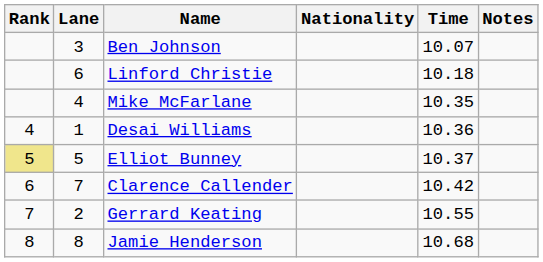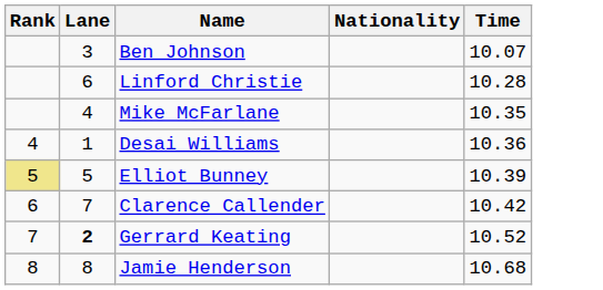 <table class="wikitable sortable" style=" text-align:center">
 <tr>
 <th>Rank</th>
 <th>Lane</th>
 <th>Name</th>
 <th>Nationality</th>
 <th>Time</th>
-<th>Notes</th>
 </tr>
 <tr>
 <td></td>
 <td>3</td>
 <td align=left><a href='#'>Ben Johnson</a></td>
 <td align=left></td>
 <td>10.07</td>
-<td></td>
 </tr>
 <tr>
 <td></td>
 <td>6</td>
 <td align=left><a href='#'>Linford Christie</a></td>
 <td align=left></td>
-<td>10.18</td>
-<td></td>
+<td>10.28</td>
 </tr>
 <tr>
 <td></td>
 <td>4</td>
 <td align=left><a href='#'>Mike McFarlane</a></td>
 <td align=left></td>
 <td>10.35</td>
-<td></td>
 </tr>
 <tr>
 <td>4</td>
 <td>1</td>
 <td align=left><a href='#'>Desai Williams</a></td>
 <td align=left></td>
 <td>10.36</td>
-<td></td>
 </tr>
 <tr>
 <td style="background: khaki;">5</td>
 <td>5</td>
 <td align=left><a href='#'>Elliot Bunney</a></td>
 <td align=left></td>
-<td>10.37</td>
-<td></td>
+<td>10.39</td>
 </tr>
 <tr>
 <td>6</td>
 <td>7</td>
 <td align=left><a href='#'>Clarence Callender</a></td>
 <td align=left></td>
 <td>10.42</td>
-<td></td>
 </tr>
 <tr>
 <td>7</td>
-<td>2</td>
+<td><strong>2</strong></td>
 <td align=left><a href='#'>Gerrard Keating</a></td>
 <td align=left></td>
-<td>10.55</td>
-<td></td>
+<td>10.52</td>
 </tr>
 <tr>
 <td>8</td>
 <td>8</td>
 <td align=left><a href='#'>Jamie Henderson</a></td>
 <td align=left></td>
 <td>10.68</td>
-<td></td>
 </tr>
 </table>
